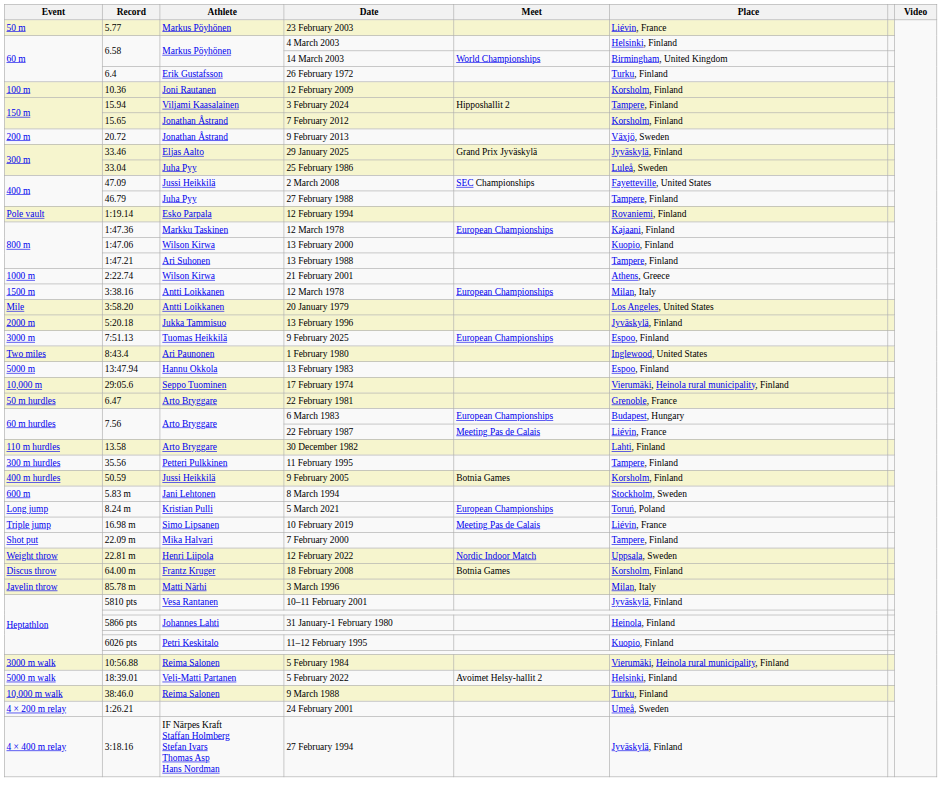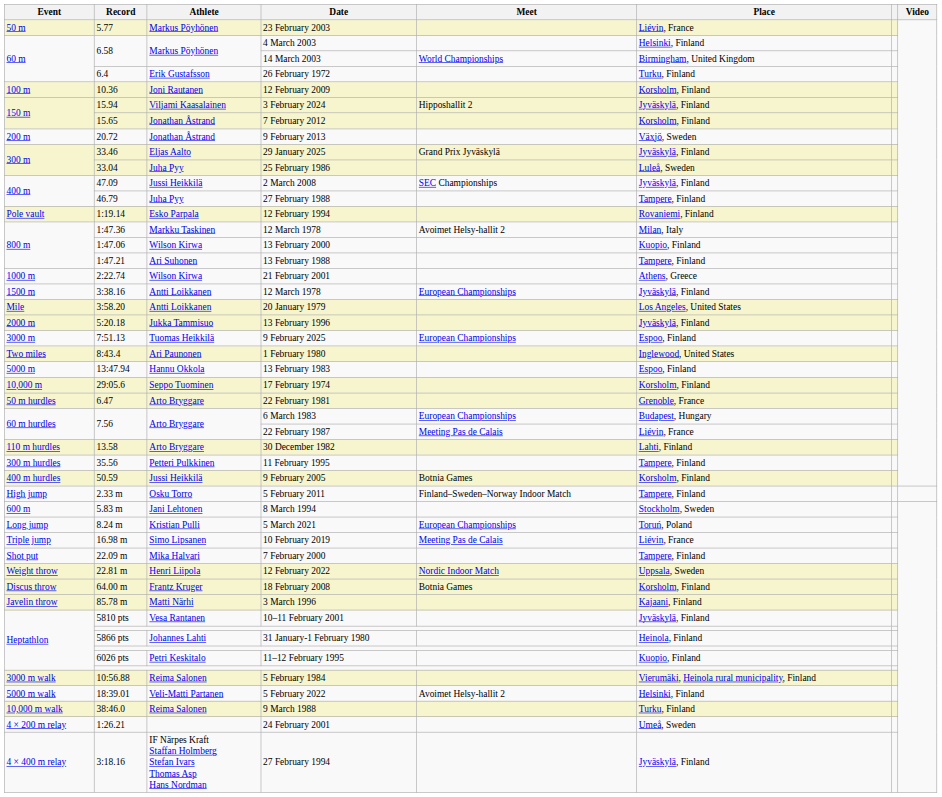 <table class="wikitable sortable plainrowheaders" style="font-size:95%; width: 95%;">
 <tr>
 <th>Event</th>
 <th>Record</th>
 <th>Athlete</th>
 <th>Date</th>
 <th>Meet</th>
 <th>Place</th>
 <th></th>
 <th>Video</th>
 </tr>
 <tr style="background:#f6F5CE;">
 <td><a href='#'>50 m</a></td>
 <td>5.77</td>
 <td><a href='#'>Markus Pöyhönen</a></td>
 <td>23 February 2003</td>
 <td></td>
 <td><a href='#'>Liévin</a>, France</td>
 <td></td>
 </tr>
 <tr>
 <td rowspan=3><a href='#'>60 m</a></td>
 <td rowspan=2>6.58</td>
 <td rowspan=2><a href='#'>Markus Pöyhönen</a></td>
 <td>4 March 2003</td>
 <td></td>
 <td><a href='#'>Helsinki</a>, Finland</td>
 <td></td>
 </tr>
 <tr>
 <td>14 March 2003</td>
 <td><a href='#'>World Championships</a></td>
 <td><a href='#'>Birmingham</a>, United Kingdom</td>
 <td></td>
 </tr>
 <tr>
 <td>6.4 </td>
 <td><a href='#'>Erik Gustafsson</a></td>
 <td>26 February 1972</td>
 <td></td>
 <td><a href='#'>Turku</a>, Finland</td>
 <td></td>
 </tr>
 <tr style="background:#f6F5CE;">
 <td><a href='#'>100 m</a></td>
 <td>10.36</td>
 <td><a href='#'>Joni Rautanen</a></td>
 <td>12 February 2009</td>
 <td></td>
 <td><a href='#'>Korsholm</a>, Finland</td>
 <td></td>
 </tr>
 <tr style="background:#f6F5CE;">
 <td rowspan=2><a href='#'>150 m</a></td>
 <td>15.94</td>
 <td><a href='#'>Viljami Kaasalainen</a></td>
 <td>3 February 2024</td>
 <td>Hipposhallit 2</td>
-<td><a href='#'>Tampere</a>, Finland</td>
+<td><a href='#'>Jyväskylä</a>, Finland</td>
 <td></td>
 </tr>
 <tr style="background:#f6F5CE;">
 <td>15.65 </td>
 <td><a href='#'>Jonathan Åstrand</a></td>
 <td>7 February 2012</td>
 <td></td>
 <td><a href='#'>Korsholm</a>, Finland</td>
 <td></td>
 </tr>
 <tr>
 <td><a href='#'>200 m</a></td>
 <td>20.72</td>
 <td><a href='#'>Jonathan Åstrand</a></td>
 <td>9 February 2013</td>
 <td></td>
 <td><a href='#'>Växjö</a>, Sweden</td>
 <td></td>
 </tr>
 <tr style="background:#f6F5CE;">
 <td rowspan=2><a href='#'>300 m</a></td>
 <td>33.46</td>
 <td><a href='#'>Eljas Aalto</a></td>
 <td>29 January 2025</td>
 <td>Grand Prix Jyväskylä</td>
 <td><a href='#'>Jyväskylä</a>, Finland</td>
 <td></td>
 </tr>
 <tr style="background:#f6F5CE;">
 <td>33.04 </td>
 <td><a href='#'>Juha Pyy</a></td>
 <td>25 February 1986</td>
 <td></td>
 <td><a href='#'>Luleå</a>, Sweden</td>
 <td></td>
 </tr>
 <tr>
 <td rowspan=2><a href='#'>400 m</a></td>
 <td>47.09</td>
 <td><a href='#'>Jussi Heikkilä</a></td>
 <td>2 March 2008</td>
 <td><a href='#'>SEC</a> Championships</td>
-<td><a href='#'>Fayetteville</a>, United States</td>
+<td><a href='#'>Jyväskylä</a>, Finland</td>
 <td></td>
 </tr>
 <tr>
 <td>46.79 </td>
 <td><a href='#'>Juha Pyy</a></td>
 <td>27 February 1988</td>
 <td></td>
 <td><a href='#'>Tampere</a>, Finland</td>
 <td></td>
 </tr>
 <tr style="background:#f6F5CE;">
 <td><a href='#'>Pole vault</a></td>
 <td>1:19.14</td>
 <td><a href='#'>Esko Parpala</a></td>
 <td>12 February 1994</td>
 <td></td>
 <td><a href='#'>Rovaniemi</a>, Finland</td>
 <td></td>
 </tr>
 <tr>
 <td rowspan=3><a href='#'>800 m</a></td>
 <td>1:47.36</td>
 <td><a href='#'>Markku Taskinen</a></td>
 <td>12 March 1978</td>
-<td><a href='#'>European Championships</a></td>
-<td><a href='#'>Kajaani</a>, Finland</td>
+<td>Avoimet Helsy-hallit 2</td>
+<td><a href='#'>Milan</a>, Italy</td>
 <td></td>
 </tr>
 <tr>
 <td>1:47.06 </td>
 <td><a href='#'>Wilson Kirwa</a></td>
 <td>13 February 2000</td>
 <td></td>
 <td><a href='#'>Kuopio</a>, Finland</td>
 <td></td>
 </tr>
 <tr>
 <td>1:47.21 </td>
 <td><a href='#'>Ari Suhonen</a></td>
 <td>13 February 1988</td>
 <td></td>
 <td><a href='#'>Tampere</a>, Finland</td>
 <td></td>
 </tr>
 <tr>
 <td><a href='#'>1000 m</a></td>
 <td>2:22.74</td>
 <td><a href='#'>Wilson Kirwa</a></td>
 <td>21 February 2001</td>
 <td></td>
 <td><a href='#'>Athens</a>, Greece</td>
 <td></td>
 </tr>
 <tr>
 <td><a href='#'>1500 m</a></td>
 <td>3:38.16</td>
 <td><a href='#'>Antti Loikkanen</a></td>
 <td>12 March 1978</td>
 <td><a href='#'>European Championships</a></td>
-<td><a href='#'>Milan</a>, Italy</td>
+<td><a href='#'>Jyväskylä</a>, Finland</td>
 <td></td>
 </tr>
 <tr style="background:#f6F5CE;">
 <td><a href='#'>Mile</a></td>
 <td>3:58.20</td>
 <td><a href='#'>Antti Loikkanen</a></td>
 <td>20 January 1979</td>
 <td></td>
 <td><a href='#'>Los Angeles</a>, United States</td>
 <td></td>
 </tr>
 <tr style="background:#f6F5CE;">
 <td><a href='#'>2000 m</a></td>
 <td>5:20.18</td>
 <td><a href='#'>Jukka Tammisuo</a></td>
 <td>13 February 1996</td>
 <td></td>
 <td><a href='#'>Jyväskylä</a>, Finland</td>
 <td></td>
 </tr>
 <tr>
 <td><a href='#'>3000 m</a></td>
 <td>7:51.13</td>
 <td><a href='#'>Tuomas Heikkilä</a></td>
 <td>9 February 2025</td>
 <td><a href='#'>European Championships</a></td>
 <td><a href='#'>Espoo</a>, Finland</td>
 <td></td>
 </tr>
 <tr style="background:#f6F5CE;">
 <td><a href='#'>Two miles</a></td>
 <td>8:43.4 </td>
 <td><a href='#'>Ari Paunonen</a></td>
 <td>1 February 1980</td>
 <td></td>
 <td><a href='#'>Inglewood</a>, United States</td>
 <td></td>
 </tr>
 <tr>
 <td><a href='#'>5000 m</a></td>
 <td>13:47.94</td>
 <td><a href='#'>Hannu Okkola</a></td>
 <td>13 February 1983</td>
 <td></td>
 <td><a href='#'>Espoo</a>, Finland</td>
 <td></td>
 </tr>
 <tr style="background:#f6F5CE;">
 <td><a href='#'>10,000 m</a></td>
 <td>29:05.6 </td>
 <td><a href='#'>Seppo Tuominen</a></td>
 <td>17 February 1974</td>
 <td></td>
-<td><a href='#'>Vierumäki</a>, <a href='#'>Heinola rural municipality</a>, Finland</td>
+<td><a href='#'>Korsholm</a>, Finland</td>
 <td></td>
 </tr>
 <tr style="background:#f6F5CE;">
 <td><a href='#'>50 m hurdles</a></td>
 <td>6.47</td>
 <td><a href='#'>Arto Bryggare</a></td>
 <td>22 February 1981</td>
 <td></td>
 <td><a href='#'>Grenoble</a>, France</td>
 <td></td>
 </tr>
 <tr>
 <td rowspan=2><a href='#'>60 m hurdles</a></td>
 <td rowspan=2>7.56</td>
 <td rowspan=2><a href='#'>Arto Bryggare</a></td>
 <td>6 March 1983</td>
 <td><a href='#'>European Championships</a></td>
 <td><a href='#'>Budapest</a>, Hungary</td>
 <td></td>
 </tr>
 <tr>
 <td>22 February 1987</td>
 <td><a href='#'>Meeting Pas de Calais</a></td>
 <td><a href='#'>Liévin</a>, France</td>
 <td></td>
 </tr>
 <tr style="background:#f6F5CE;">
 <td><a href='#'>110 m hurdles</a></td>
 <td>13.58</td>
 <td><a href='#'>Arto Bryggare</a></td>
 <td>30 December 1982</td>
 <td></td>
 <td><a href='#'>Lahti</a>, Finland</td>
 <td></td>
 </tr>
 <tr>
 <td><a href='#'>300 m hurdles</a></td>
 <td>35.56 </td>
 <td><a href='#'>Petteri Pulkkinen</a></td>
 <td>11 February 1995</td>
 <td></td>
 <td><a href='#'>Tampere</a>, Finland</td>
 <td></td>
 </tr>
 <tr style="background:#f6F5CE;">
 <td><a href='#'>400 m hurdles</a></td>
 <td>50.59 </td>
 <td><a href='#'>Jussi Heikkilä</a></td>
 <td>9 February 2005</td>
 <td>Botnia Games</td>
 <td><a href='#'>Korsholm</a>, Finland</td>
+<td></td>
+</tr>
+<tr>
+<td><a href='#'>High jump</a></td>
+<td>2.33 m </td>
+<td><a href='#'>Osku Torro</a></td>
+<td>5 February 2011</td>
+<td>Finland–Sweden–Norway Indoor Match</td>
+<td><a href='#'>Tampere</a>, Finland</td>
+<td></td>
 <td></td>
 </tr>
 <tr>
 <td><a href='#'>600 m</a></td>
 <td>5.83 m</td>
 <td><a href='#'>Jani Lehtonen</a></td>
 <td>8 March 1994</td>
 <td></td>
 <td><a href='#'>Stockholm</a>, Sweden</td>
 <td></td>
 </tr>
 <tr>
 <td><a href='#'>Long jump</a></td>
 <td>8.24 m</td>
 <td><a href='#'>Kristian Pulli</a></td>
 <td>5 March 2021</td>
 <td><a href='#'>European Championships</a></td>
 <td><a href='#'>Toruń</a>, Poland</td>
 <td></td>
 </tr>
 <tr>
 <td><a href='#'>Triple jump</a></td>
 <td>16.98 m</td>
 <td><a href='#'>Simo Lipsanen</a></td>
 <td>10 February 2019</td>
 <td><a href='#'>Meeting Pas de Calais</a></td>
 <td><a href='#'>Liévin</a>, France</td>
 <td></td>
 </tr>
 <tr>
 <td><a href='#'>Shot put</a></td>
 <td>22.09 m </td>
 <td><a href='#'>Mika Halvari</a></td>
 <td>7 February 2000</td>
 <td></td>
 <td><a href='#'>Tampere</a>, Finland</td>
 <td></td>
 </tr>
 <tr style="background:#f6F5CE;">
 <td><a href='#'>Weight throw</a></td>
 <td>22.81 m</td>
 <td><a href='#'>Henri Liipola</a></td>
 <td>12 February 2022</td>
 <td><a href='#'>Nordic Indoor Match</a></td>
 <td><a href='#'>Uppsala</a>, Sweden</td>
 <td></td>
 </tr>
 <tr style="background:#f6F5CE;">
 <td><a href='#'>Discus throw</a></td>
 <td>64.00 m</td>
 <td><a href='#'>Frantz Kruger</a></td>
 <td>18 February 2008</td>
 <td>Botnia Games</td>
 <td><a href='#'>Korsholm</a>, Finland</td>
 <td></td>
 </tr>
 <tr style="background:#f6F5CE;">
 <td><a href='#'>Javelin throw</a></td>
 <td>85.78 m</td>
 <td><a href='#'>Matti Närhi</a></td>
 <td>3 March 1996</td>
 <td></td>
-<td><a href='#'>Milan</a>, Italy</td>
+<td><a href='#'>Kajaani</a>, Finland</td>
 <td></td>
 </tr>
 <tr>
 <td rowspan=6><a href='#'>Heptathlon</a></td>
 <td>5810 pts</td>
 <td><a href='#'>Vesa Rantanen</a></td>
 <td>10–11 February 2001</td>
 <td></td>
 <td><a href='#'>Jyväskylä</a>, Finland</td>
 <td></td>
 </tr>
 <tr>
 <td colspan=5></td>
 <td></td>
 </tr>
 <tr>
 <td>5866 pts </td>
 <td><a href='#'>Johannes Lahti</a></td>
 <td>31 January-1 February 1980</td>
 <td></td>
 <td><a href='#'>Heinola</a>, Finland</td>
 <td></td>
 </tr>
 <tr>
 <td colspan=5></td>
 <td></td>
 </tr>
 <tr>
 <td>6026 pts </td>
 <td><a href='#'>Petri Keskitalo</a></td>
 <td>11–12 February 1995</td>
 <td></td>
 <td><a href='#'>Kuopio</a>, Finland</td>
 <td></td>
 </tr>
 <tr>
 <td colspan=5></td>
 <td></td>
 </tr>
 <tr style="background:#f6F5CE;">
 <td><a href='#'>3000 m walk</a></td>
 <td>10:56.88</td>
 <td><a href='#'>Reima Salonen</a></td>
 <td>5 February 1984</td>
 <td></td>
 <td><a href='#'>Vierumäki</a>, <a href='#'>Heinola rural municipality</a>, Finland</td>
 <td></td>
 </tr>
 <tr>
 <td><a href='#'>5000 m walk</a></td>
 <td>18:39.01</td>
 <td><a href='#'>Veli-Matti Partanen</a></td>
 <td>5 February 2022</td>
 <td>Avoimet Helsy-hallit 2</td>
 <td><a href='#'>Helsinki</a>, Finland</td>
 <td></td>
 </tr>
 <tr style="background:#f6F5CE;">
 <td><a href='#'>10,000 m walk</a></td>
 <td>38:46.0 </td>
 <td><a href='#'>Reima Salonen</a></td>
 <td>9 March 1988</td>
 <td></td>
 <td><a href='#'>Turku</a>, Finland</td>
 <td></td>
 </tr>
 <tr>
 <td><a href='#'>4 × 200 m relay</a></td>
 <td>1:26.21</td>
 <td></td>
 <td>24 February 2001</td>
 <td></td>
 <td><a href='#'>Umeå</a>, Sweden</td>
 <td></td>
 </tr>
 <tr>
 <td><a href='#'>4 × 400 m relay</a></td>
 <td>3:18.16</td>
 <td>IF Närpes Kraft<br><a href='#'>Staffan Holmberg</a><br><a href='#'>Stefan Ivars</a><br><a href='#'>Thomas Asp</a><br><a href='#'>Hans Nordman</a></td>
 <td>27 February 1994</td>
 <td></td>
 <td><a href='#'>Jyväskylä</a>, Finland</td>
 <td></td>
 </tr>
 </table>
